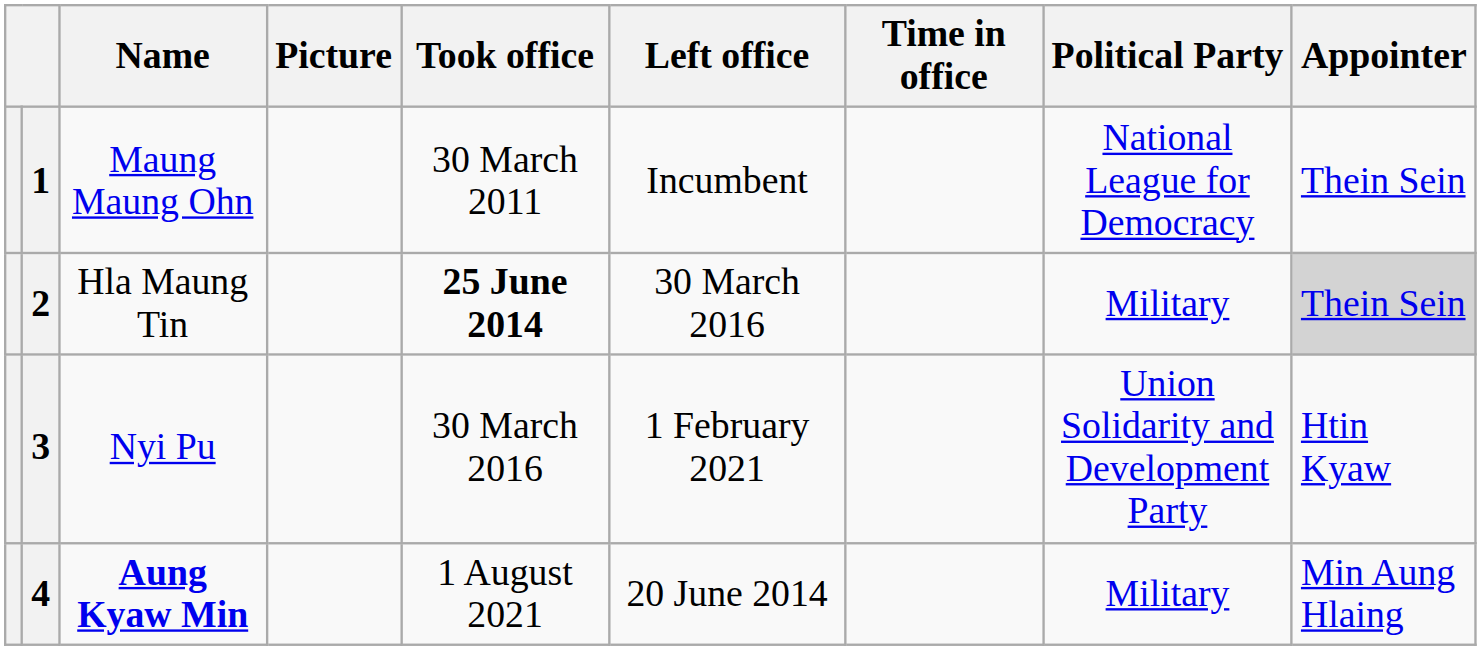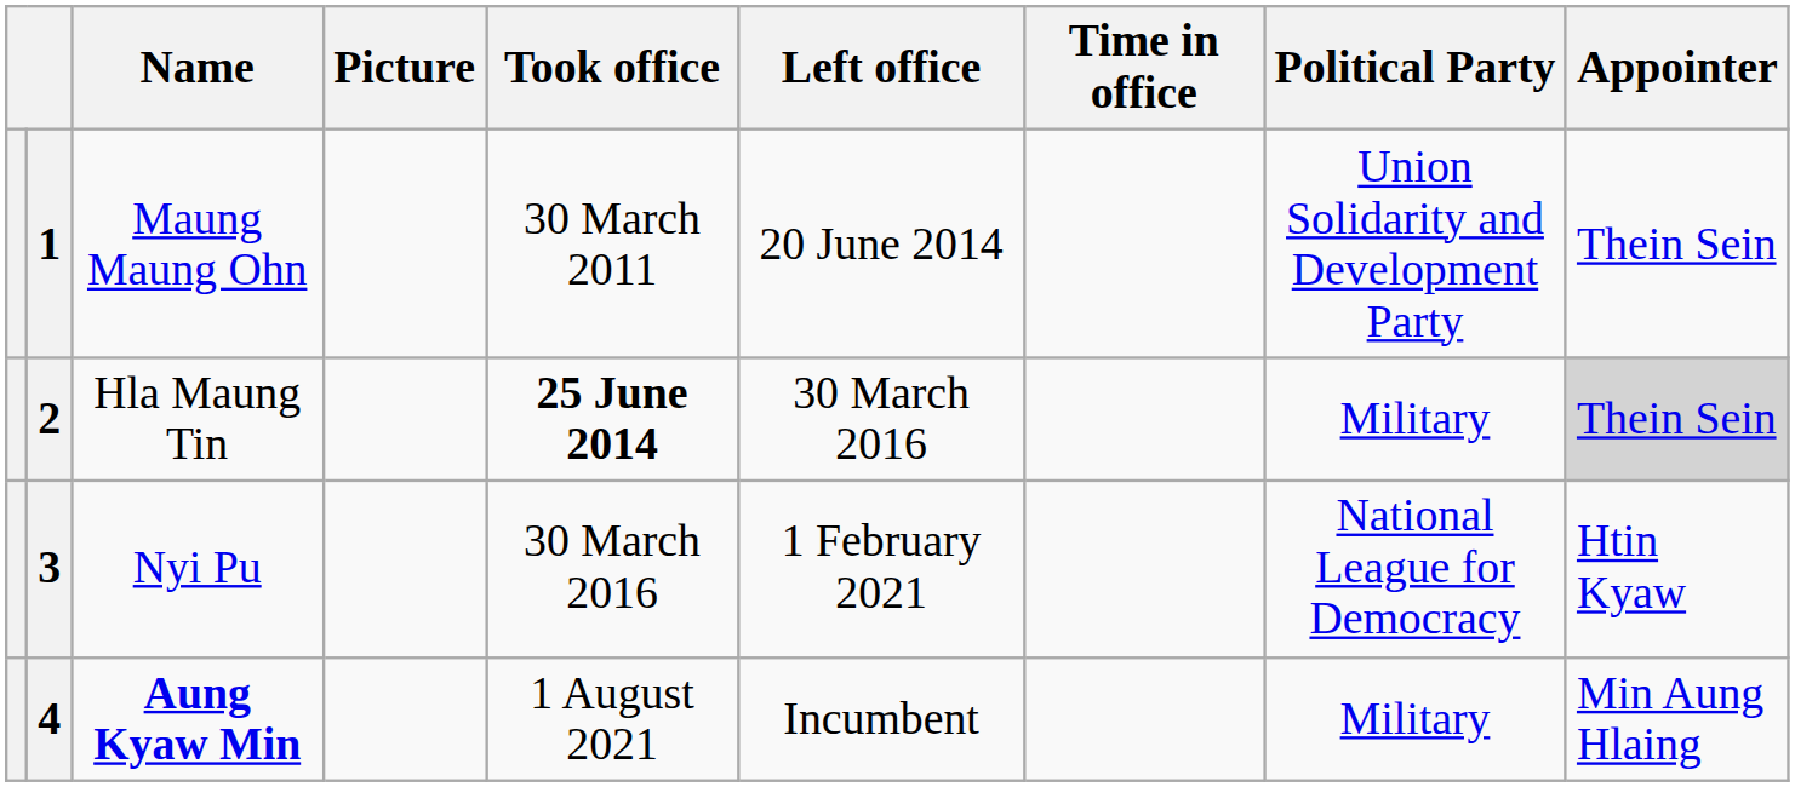 <table class="wikitable" width="100%">
 <tr>
 <th colspan="2" width="1%"></th>
 <th width="20%">Name<br></th>
 <th width="100px">Picture</th>
 <th width="20%">Took office</th>
 <th width="20%">Left office</th>
 <th width="20%">Time in office</th>
 <th width="20%">Political Party</th>
 <th width="20%">Appointer</th>
 </tr>
 <tr>
 <th></th>
 <th style="text-align:center;">1</th>
 <td align=center><a href='#'>Maung Maung Ohn</a></td>
 <td align=center></td>
 <td align=center>30 March 2011</td>
-<td align=center>Incumbent</td>
+<td align=center>20 June 2014</td>
 <td align=center></td>
-<td align=center><a href='#'>National League for Democracy</a></td>
+<td align=center><a href='#'>Union Solidarity and Development Party</a></td>
 <td><a href='#'>Thein Sein</a></td>
 </tr>
 <tr>
 <th></th>
 <th style="text-align:center;">2</th>
 <td align=center>Hla Maung Tin</td>
 <td align=center></td>
 <td align=center><strong>25 June 2014</strong></td>
 <td align=center>30 March 2016</td>
 <td align=center></td>
 <td align=center><a href='#'>Military</a></td>
 <td style="background: lightgrey;"><a href='#'>Thein Sein</a></td>
 </tr>
 <tr>
 <th></th>
 <th style="text-align:center;">3</th>
 <td align=center><a href='#'>Nyi Pu</a></td>
 <td align=center></td>
 <td align=center>30 March 2016</td>
 <td align=center>1 February 2021</td>
 <td align=center></td>
-<td align=center><a href='#'>Union Solidarity and Development Party</a></td>
+<td align=center><a href='#'>National League for Democracy</a></td>
 <td><a href='#'>Htin Kyaw</a></td>
 </tr>
 <tr>
 <th></th>
 <th style="text-align:center;">4</th>
 <td align=center><strong><a href='#'>Aung Kyaw Min</a></strong></td>
 <td align=center></td>
 <td align=center>1 August 2021</td>
-<td align=center>20 June 2014</td>
+<td align=center>Incumbent</td>
 <td align=center></td>
 <td align=center><a href='#'>Military</a></td>
 <td><a href='#'>Min Aung Hlaing</a></td>
 </tr>
 </table>
